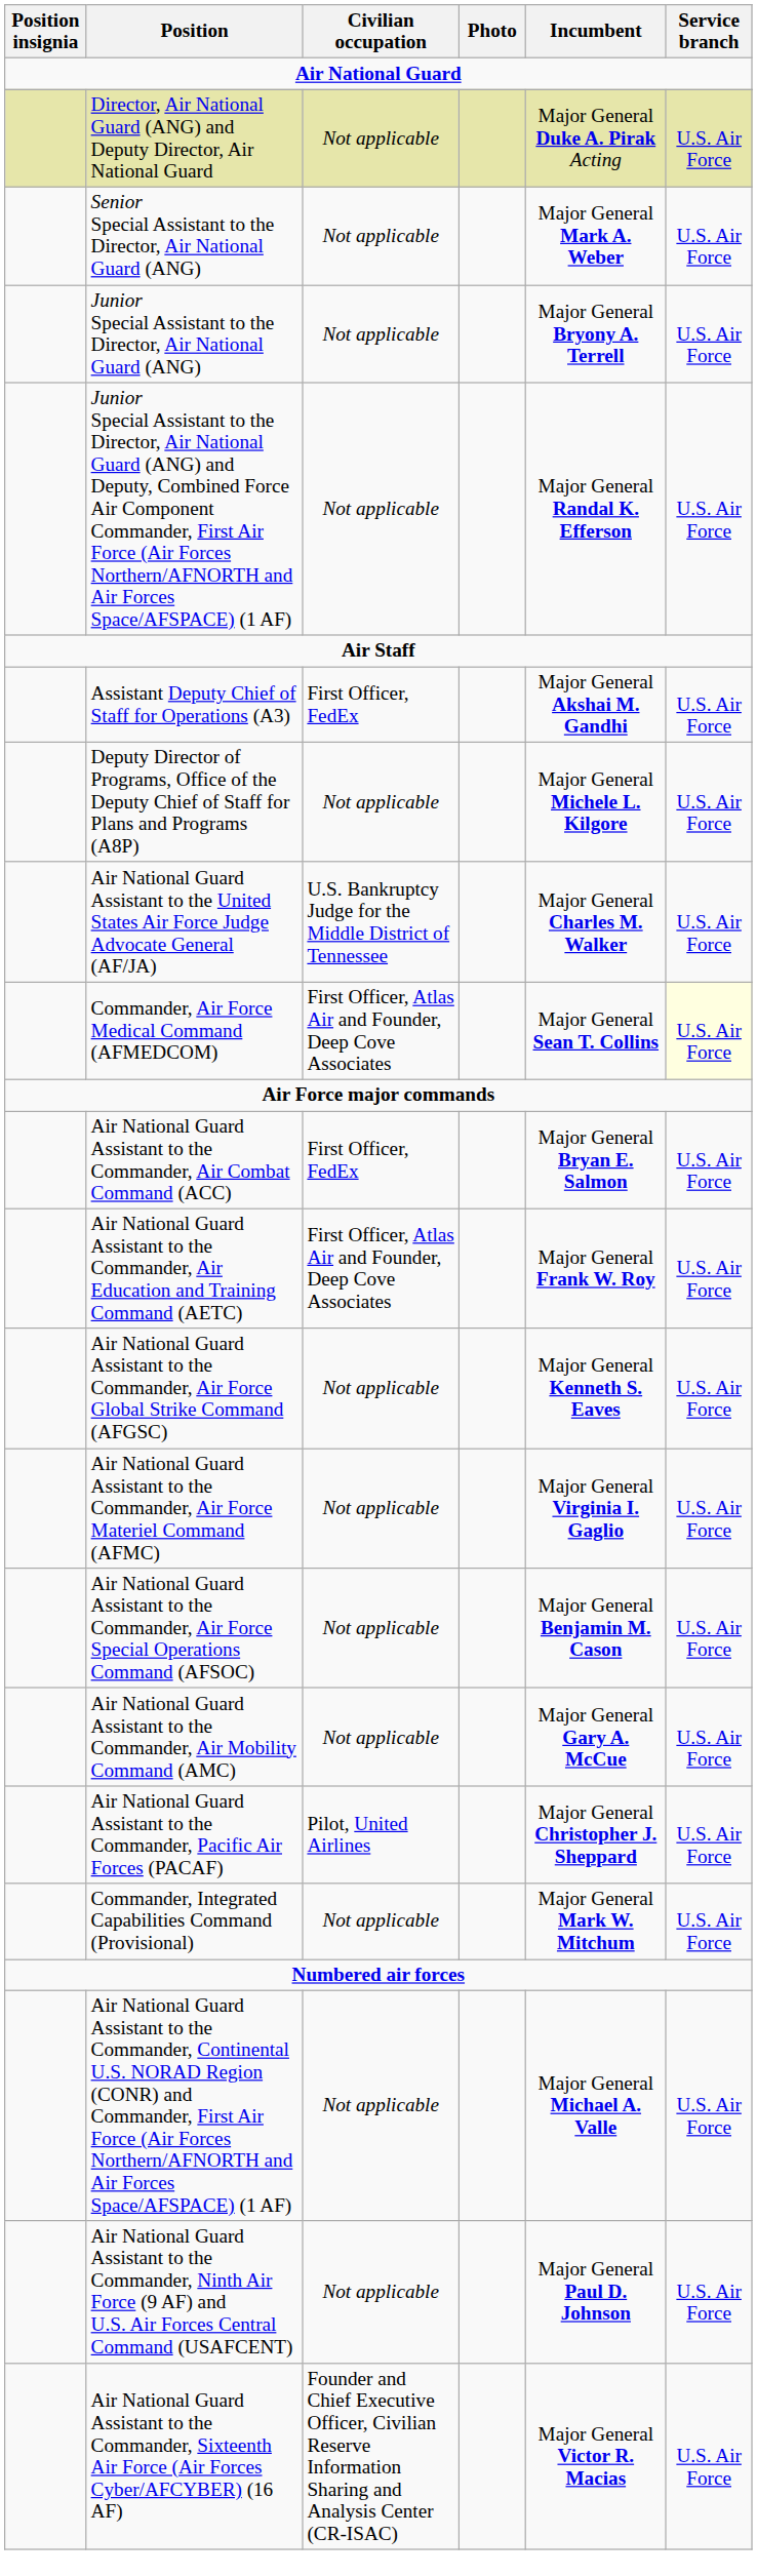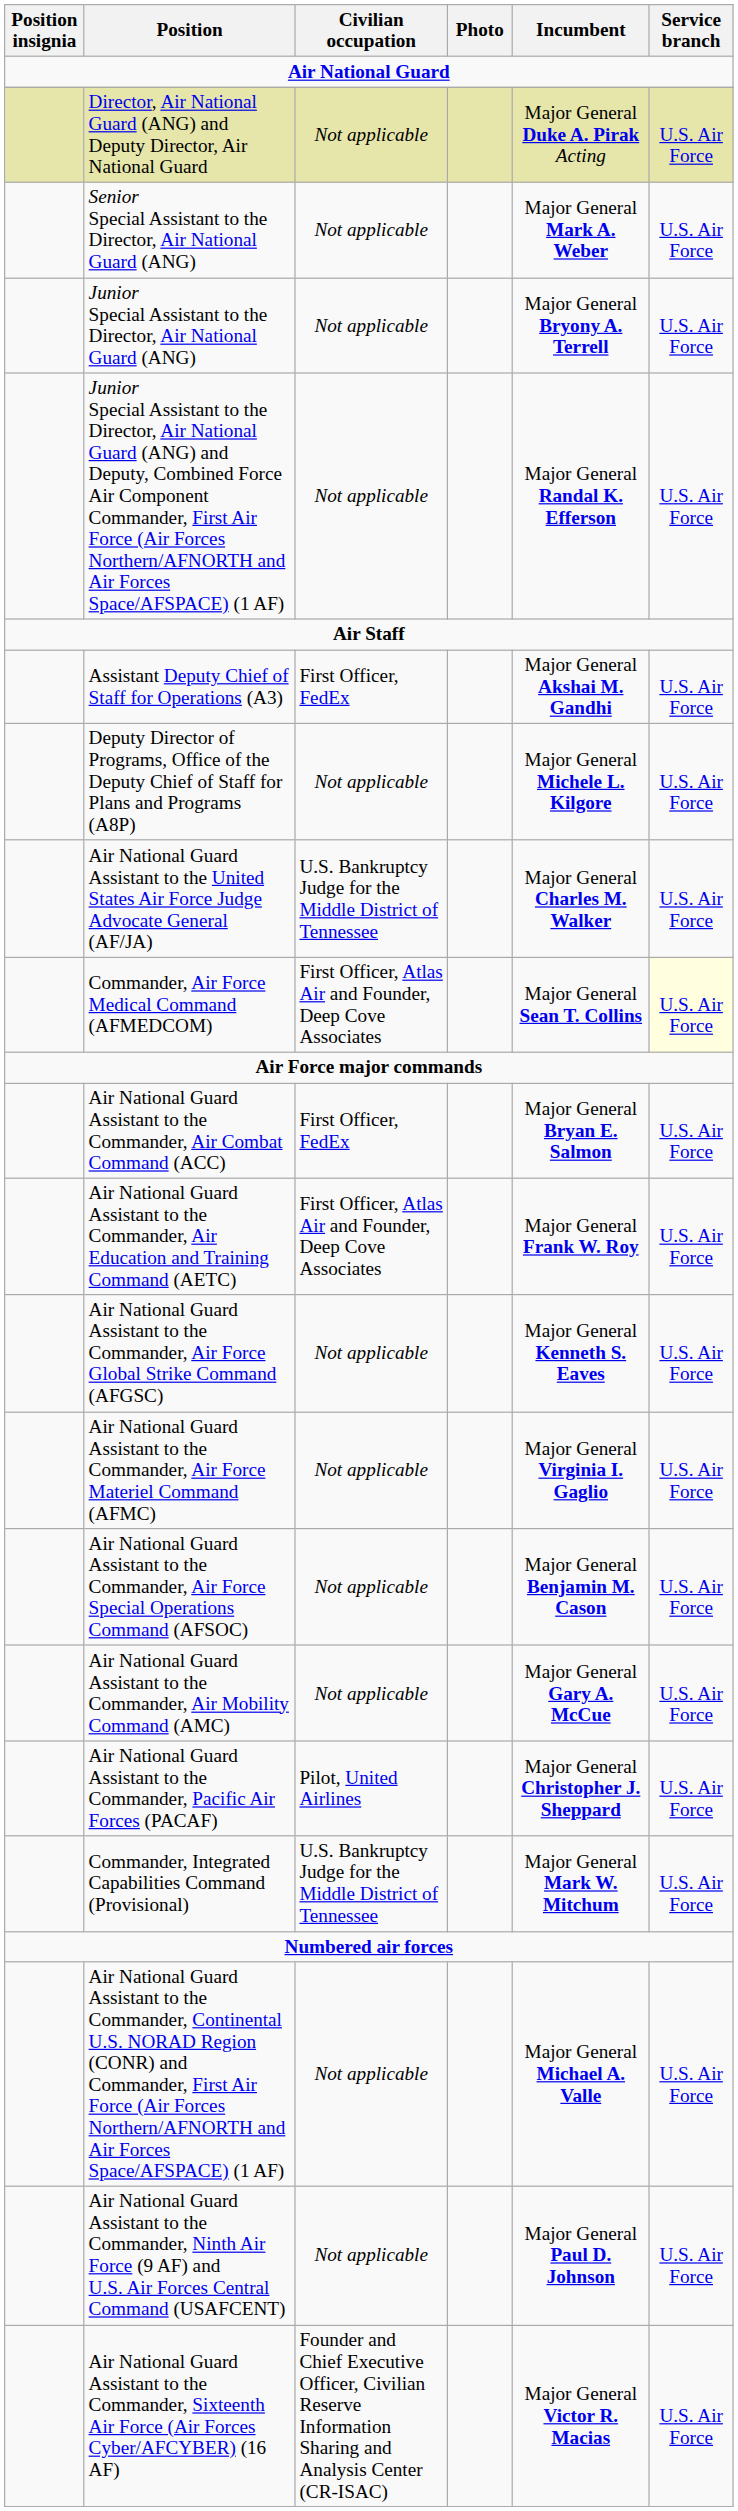 <table class="wikitable">
 <tr>
 <th width="75" style="text-align:center">Position insignia</th>
 <th width="300" style="text-align:center">Position</th>
 <th width="300" style="text-align:center">Civilian occupation</th>
 <th width="75" style="text-align:center">Photo</th>
 <th width="205" style="text-align:center">Incumbent</th>
 <th width="115" style="text-align:center">Service branch</th>
 </tr>
 <tr>
 <td colspan="6" style="text-align:center"><strong><a href='#'>Air National Guard</a></strong></td>
 </tr>
 <tr>
 </tr>
 <tr style=background:#e6e6aa;>
 <td></td>
 <td><a href='#'>Director</a>, <a href='#'>Air National Guard</a> (ANG) and<br>Deputy Director, Air National Guard</td>
 <td style="text-align:center"><em>Not applicable</em></td>
 <td></td>
 <td style="text-align:center">Major General<br><strong><a href='#'>Duke A. Pirak</a></strong><br><em>Acting</em></td>
 <td style="text-align:center"><br><a href='#'>U.S. Air Force</a></td>
 </tr>
 <tr>
 <td></td>
 <td><em>Senior</em><br>Special Assistant to the Director, <a href='#'>Air National Guard</a> (ANG)</td>
 <td style="text-align:center"><em>Not applicable</em></td>
 <td></td>
 <td style="text-align:center">Major General<br><strong><a href='#'>Mark A. Weber</a></strong></td>
 <td style="text-align:center"><br><a href='#'>U.S. Air Force</a></td>
 </tr>
 <tr>
 <td></td>
 <td><em>Junior</em><br>Special Assistant to the Director, <a href='#'>Air National Guard</a> (ANG)</td>
 <td style="text-align:center"><em>Not applicable</em></td>
 <td></td>
 <td style="text-align:center">Major General<br><strong><a href='#'>Bryony A. Terrell</a></strong></td>
 <td style="text-align:center"><br><a href='#'>U.S. Air Force</a></td>
 </tr>
 <tr>
 <td> </td>
 <td><em>Junior</em><br>Special Assistant to the Director, <a href='#'>Air National Guard</a> (ANG) and<br>Deputy, Combined Force Air Component Commander, <a href='#'>First Air Force (Air Forces Northern/AFNORTH and Air Forces Space/AFSPACE)</a> (1 AF)</td>
 <td style="text-align:center"><em>Not applicable</em></td>
 <td></td>
 <td style="text-align:center">Major General<br><strong><a href='#'>Randal K. Efferson</a></strong></td>
 <td style="text-align:center"><br><a href='#'>U.S. Air Force</a></td>
 </tr>
 <tr>
 <td colspan="6" style="text-align:center"><strong>Air Staff</strong></td>
 </tr>
 <tr>
 <td></td>
 <td>Assistant <a href='#'>Deputy Chief of Staff for Operations</a> (A3)</td>
 <td>First Officer, <a href='#'>FedEx</a></td>
 <td></td>
 <td style="text-align:center">Major General<br><strong><a href='#'>Akshai M. Gandhi</a></strong></td>
 <td style="text-align:center"><br><a href='#'>U.S. Air Force</a></td>
 </tr>
 <tr>
 <td></td>
 <td>Deputy Director of Programs, Office of the Deputy Chief of Staff for Plans and Programs (A8P)</td>
 <td style="text-align:center"><em>Not applicable</em></td>
 <td></td>
 <td style="text-align:center">Major General<br><strong><a href='#'>Michele L. Kilgore</a></strong></td>
 <td style="text-align:center"><br><a href='#'>U.S. Air Force</a></td>
 </tr>
 <tr>
 <td></td>
 <td>Air National Guard Assistant to the <a href='#'>United States Air Force Judge Advocate General</a> (AF/JA)</td>
 <td>U.S. Bankruptcy Judge for the <a href='#'>Middle District of Tennessee</a></td>
 <td></td>
 <td style="text-align:center">Major General<br><strong><a href='#'>Charles M. Walker</a></strong></td>
 <td style="text-align:center"><br><a href='#'>U.S. Air Force</a></td>
 </tr>
 <tr>
 <td></td>
 <td>Commander, <a href='#'>Air Force Medical Command</a> (AFMEDCOM)</td>
 <td>First Officer, <a href='#'>Atlas Air</a> and Founder, Deep Cove Associates</td>
 <td></td>
 <td style="text-align:center">Major General<br><strong><a href='#'>Sean T. Collins</a></strong></td>
 <td style="background: lightyellow; text-align:center"><br><a href='#'>U.S. Air Force</a></td>
 </tr>
 <tr>
 <td colspan="6" style="text-align:center"><strong>Air Force major commands</strong></td>
 </tr>
 <tr>
 <td></td>
 <td>Air National Guard Assistant to the Commander, <a href='#'>Air Combat Command</a> (ACC)</td>
 <td>First Officer, <a href='#'>FedEx</a></td>
 <td></td>
 <td style="text-align:center">Major General<br><strong><a href='#'>Bryan E. Salmon</a></strong></td>
 <td style="text-align:center"><br><a href='#'>U.S. Air Force</a></td>
 </tr>
 <tr>
 <td></td>
 <td>Air National Guard Assistant to the Commander, <a href='#'>Air Education and Training Command</a> (AETC)</td>
 <td>First Officer, <a href='#'>Atlas Air</a> and Founder, Deep Cove Associates</td>
 <td></td>
 <td style="text-align:center">Major General<br><strong><a href='#'>Frank W. Roy</a></strong></td>
 <td style="text-align:center"><br><a href='#'>U.S. Air Force</a></td>
 </tr>
 <tr>
 <td></td>
 <td>Air National Guard Assistant to the Commander, <a href='#'>Air Force Global Strike Command</a> (AFGSC)</td>
 <td style="text-align:center"><em>Not applicable</em></td>
 <td></td>
 <td style="text-align:center">Major General<br><strong><a href='#'>Kenneth S. Eaves</a></strong></td>
 <td style="text-align:center"><br><a href='#'>U.S. Air Force</a></td>
 </tr>
 <tr>
 <td></td>
 <td>Air National Guard Assistant to the Commander, <a href='#'>Air Force Materiel Command</a> (AFMC)</td>
 <td style="text-align:center"><em>Not applicable</em></td>
 <td></td>
 <td style="text-align:center">Major General<br><strong><a href='#'>Virginia I. Gaglio</a></strong></td>
 <td style="text-align:center"><br><a href='#'>U.S. Air Force</a></td>
 </tr>
 <tr>
 <td></td>
 <td>Air National Guard Assistant to the Commander, <a href='#'>Air Force Special Operations Command</a> (AFSOC)</td>
 <td style="text-align:center"><em>Not applicable</em></td>
 <td></td>
 <td style="text-align:center">Major General<br><strong><a href='#'>Benjamin M. Cason</a></strong></td>
 <td style="text-align:center"><br><a href='#'>U.S. Air Force</a></td>
 </tr>
 <tr>
 <td></td>
 <td>Air National Guard Assistant to the Commander, <a href='#'>Air Mobility Command</a> (AMC)</td>
 <td style="text-align:center"><em>Not applicable</em></td>
 <td></td>
 <td style="text-align:center">Major General<br><strong><a href='#'>Gary A. McCue</a></strong></td>
 <td style="text-align:center"><br><a href='#'>U.S. Air Force</a></td>
 </tr>
 <tr>
 <td></td>
 <td>Air National Guard Assistant to the Commander, <a href='#'>Pacific Air Forces</a> (PACAF)</td>
 <td>Pilot, <a href='#'>United Airlines</a></td>
 <td></td>
 <td style="text-align:center">Major General<br><strong><a href='#'>Christopher J. Sheppard</a></strong></td>
 <td style="text-align:center"><br><a href='#'>U.S. Air Force</a></td>
 </tr>
 <tr>
 <td></td>
 <td>Commander, Integrated Capabilities Command (Provisional)</td>
-<td style="text-align:center"><em>Not applicable</em></td>
+<td>U.S. Bankruptcy Judge for the <a href='#'>Middle District of Tennessee</a></td>
 <td></td>
 <td style="text-align:center">Major General<br><strong><a href='#'>Mark W. Mitchum</a></strong></td>
 <td style="text-align:center"><br><a href='#'>U.S. Air Force</a></td>
 </tr>
 <tr>
 <td colspan="6" style="text-align:center"><strong><a href='#'>Numbered air forces</a></strong></td>
 </tr>
 <tr>
 <td> </td>
 <td>Air National Guard Assistant to the Commander, <a href='#'>Continental U.S. NORAD Region</a> (CONR) and<br>Commander, <a href='#'>First Air Force (Air Forces Northern/AFNORTH and Air Forces Space/AFSPACE)</a> (1 AF)</td>
 <td style="text-align:center"><em>Not applicable</em></td>
 <td></td>
 <td style="text-align:center">Major General<br><strong><a href='#'>Michael A. Valle</a></strong></td>
 <td style="text-align:center"><br><a href='#'>U.S. Air Force</a></td>
 </tr>
 <tr>
 <td> </td>
 <td>Air National Guard Assistant to the Commander, <a href='#'>Ninth Air Force</a> (9 AF) and<br> <a href='#'>U.S. Air Forces Central Command</a> (USAFCENT)</td>
 <td style="text-align:center"><em>Not applicable</em></td>
 <td></td>
 <td style="text-align:center">Major General<br><strong><a href='#'>Paul D. Johnson</a></strong></td>
 <td style="text-align:center"><br><a href='#'>U.S. Air Force</a></td>
 </tr>
 <tr>
 <td> </td>
 <td>Air National Guard Assistant to the Commander, <a href='#'>Sixteenth Air Force (Air Forces Cyber/AFCYBER)</a> (16 AF)</td>
 <td>Founder and Chief Executive Officer, Civilian Reserve Information Sharing and Analysis Center (CR-ISAC)</td>
 <td></td>
 <td style="text-align:center">Major General<br><strong><a href='#'>Victor R. Macias</a></strong></td>
 <td style="text-align:center"><br><a href='#'>U.S. Air Force</a></td>
 </tr>
 </table>
